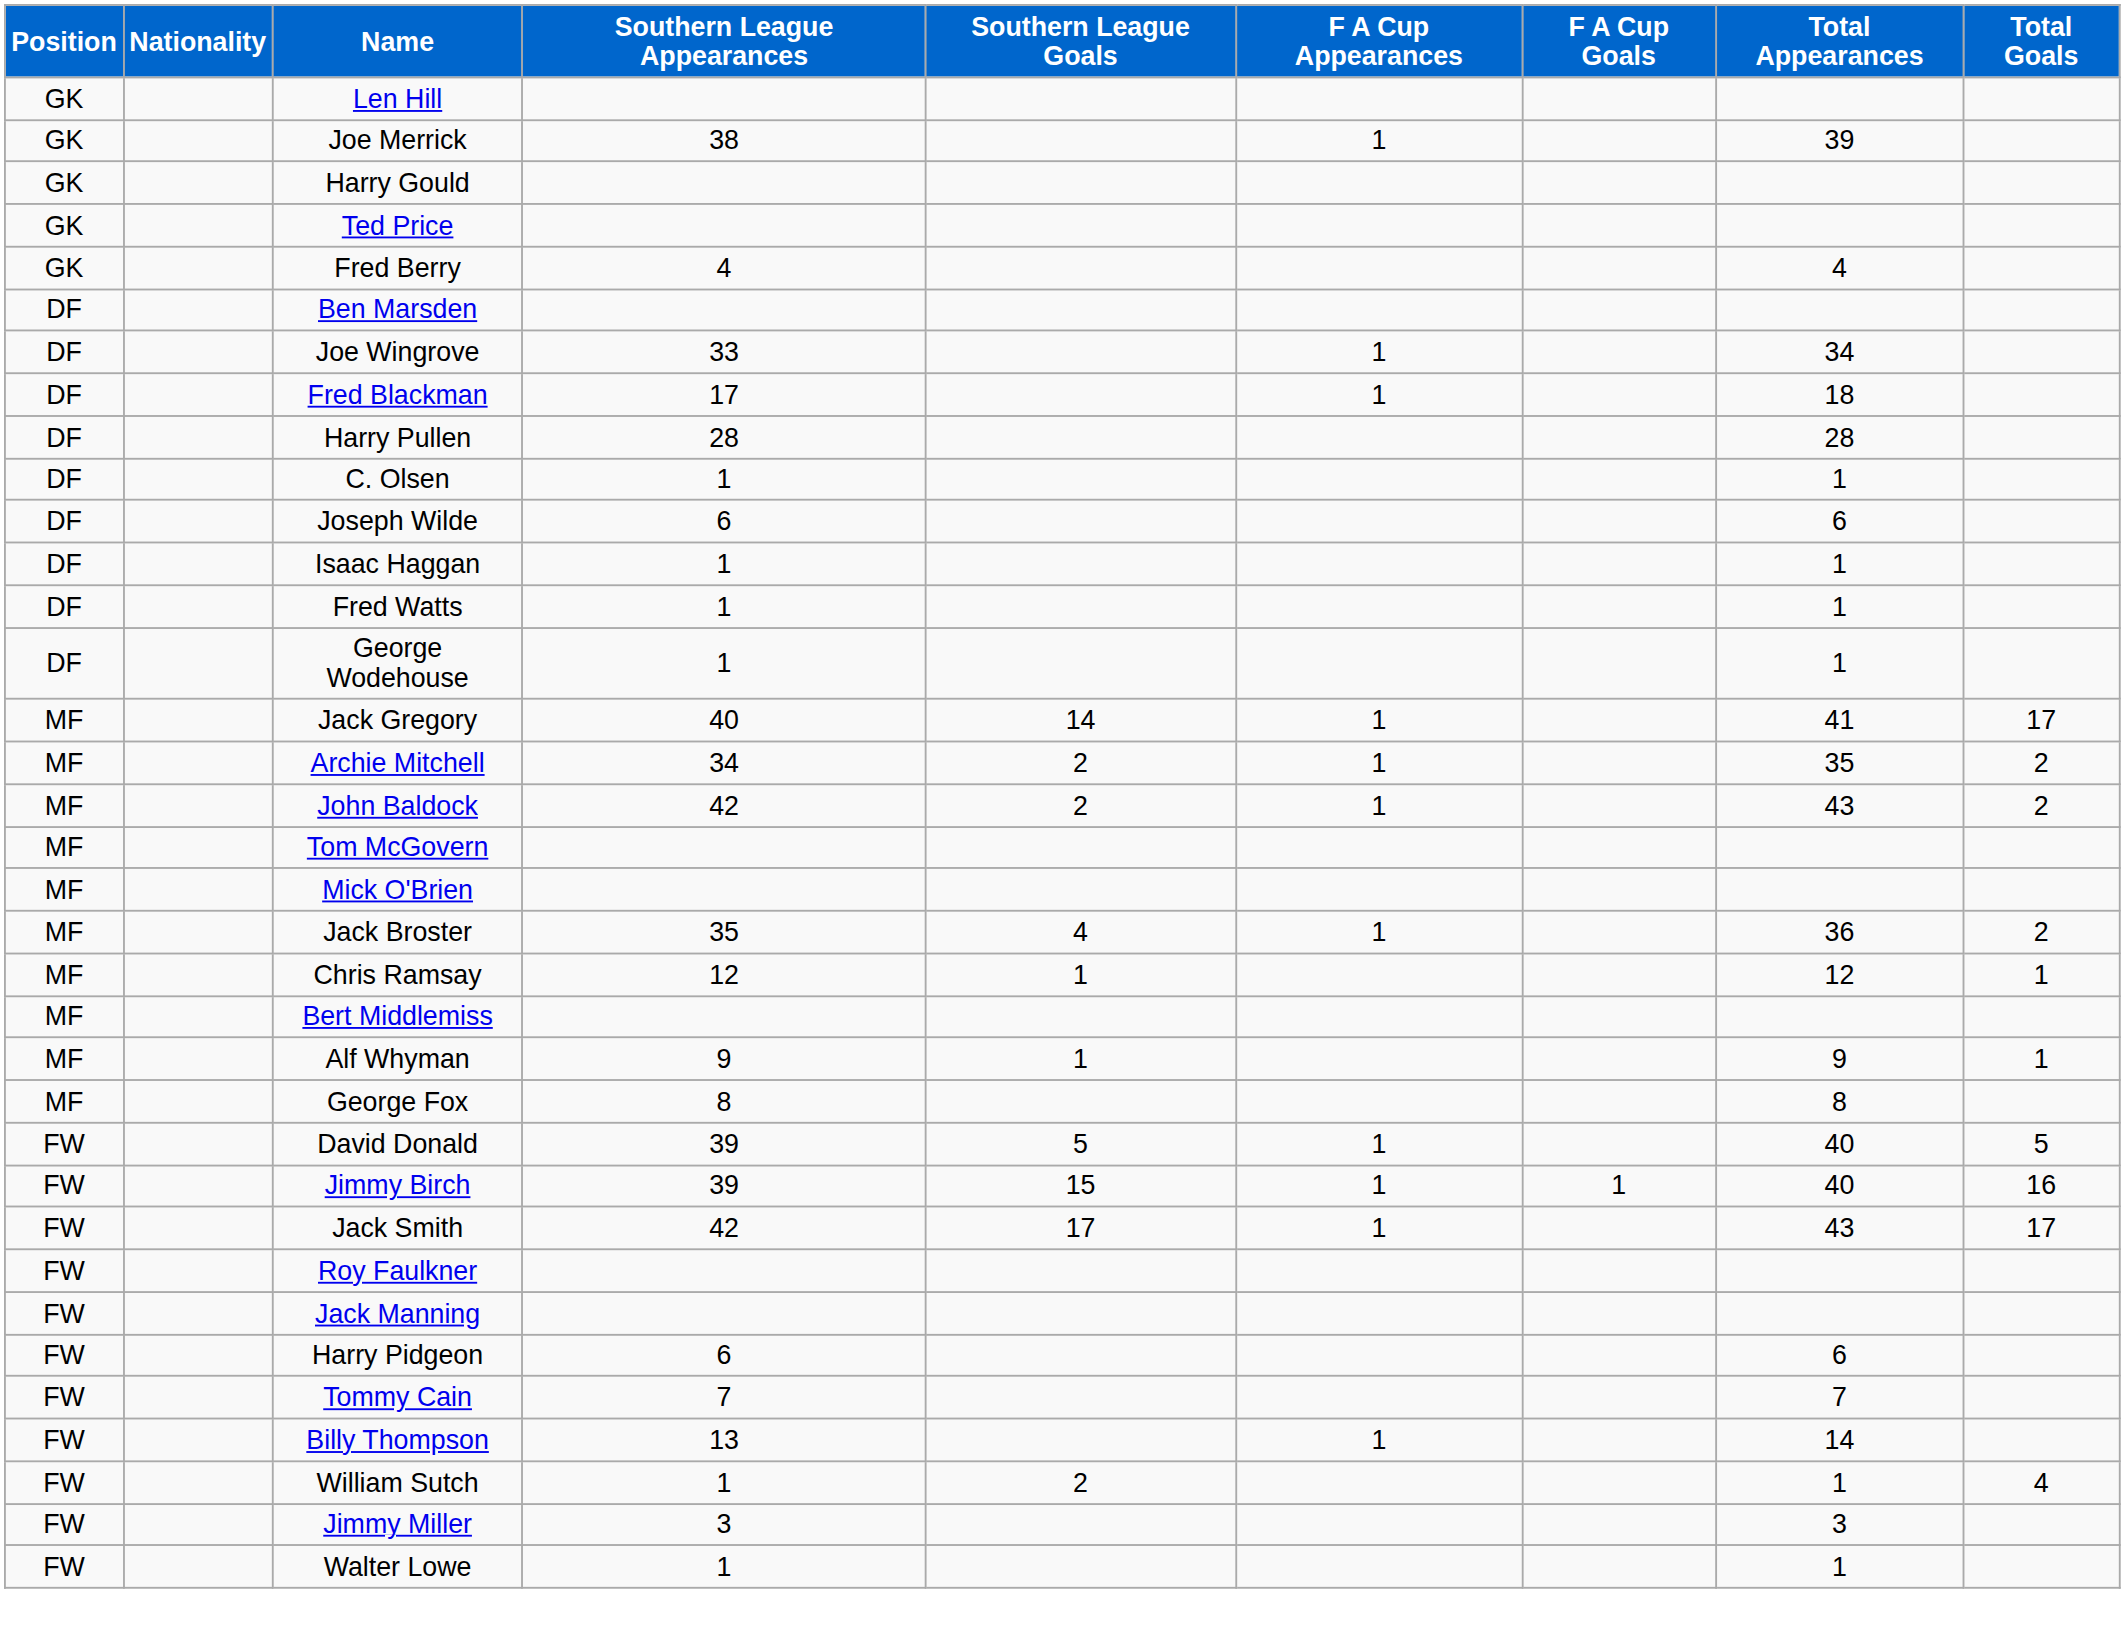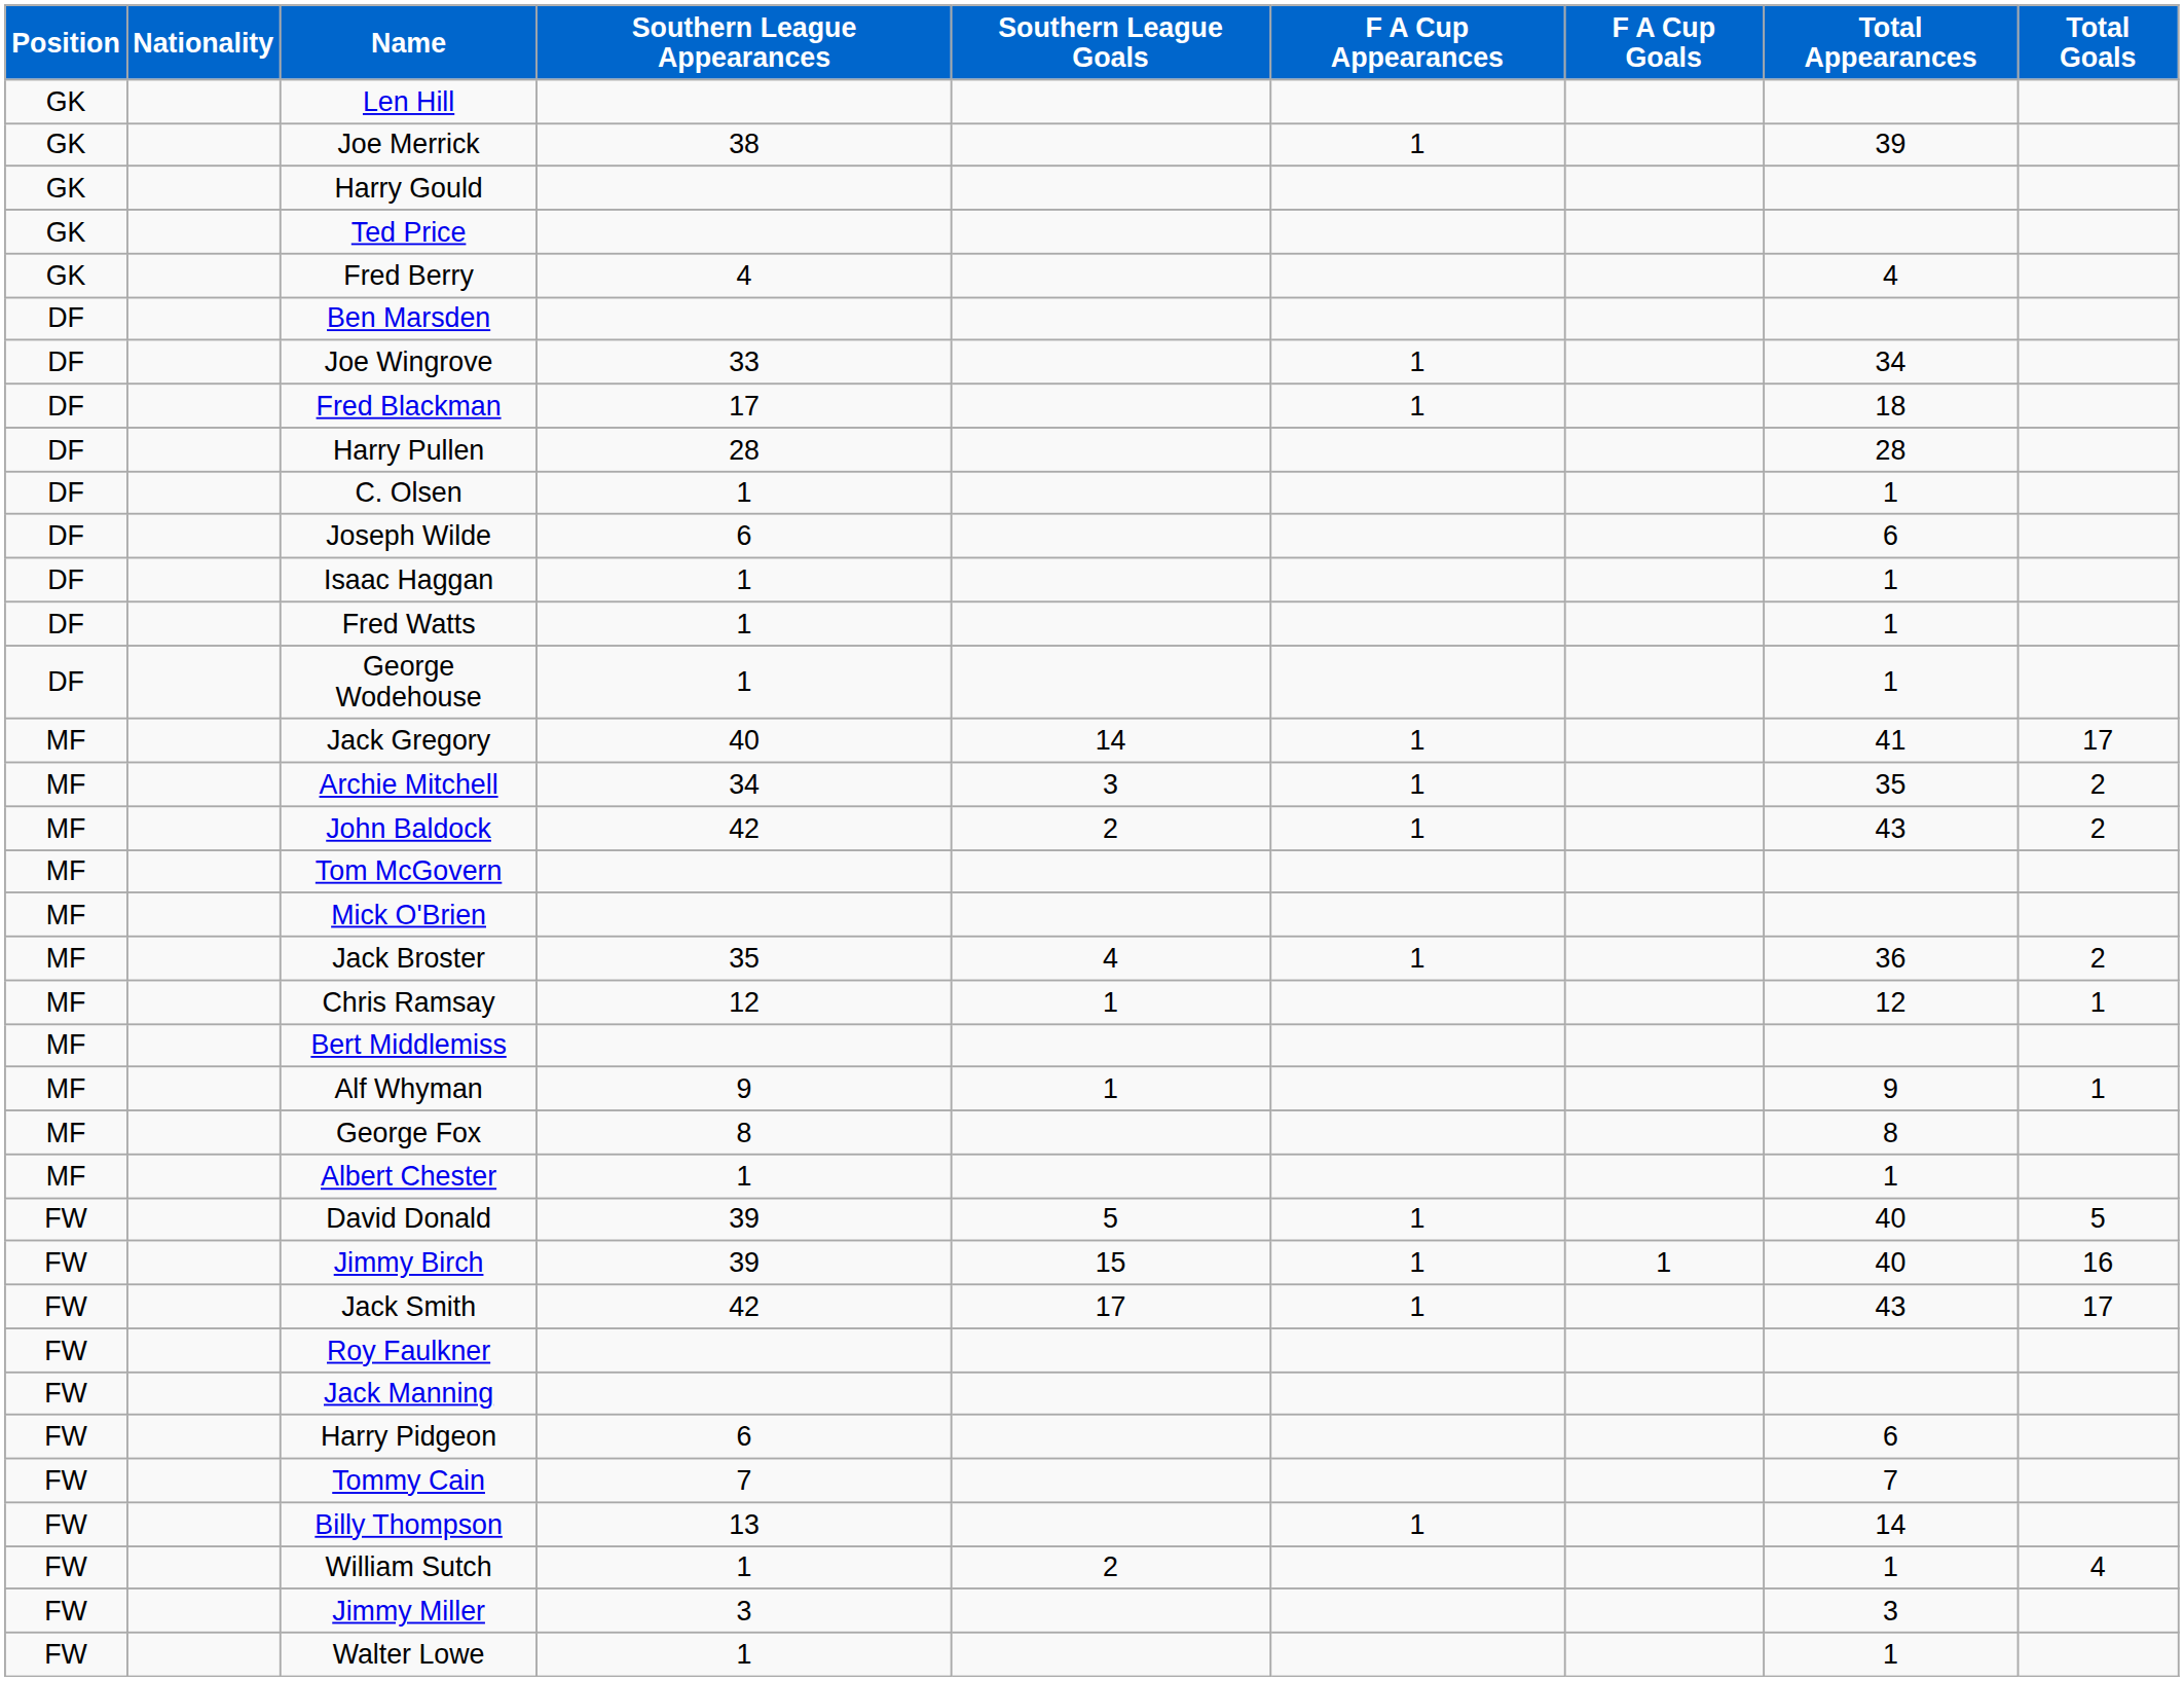 <table class="wikitable" style="text-align:center; font-size:90%; width:90%;">
 <tr>
 <th style="background:#0066CC; color:#FFFFFF; text-align:center;">Position</th>
 <th style="background:#0066CC; color:#FFFFFF; text-align:center;">Nationality</th>
 <th style="background:#0066CC; color:#FFFFFF; text-align:center;"><strong>Name</strong></th>
 <th style="background:#0066CC; color:#FFFFFF; text-align:center;"><strong>Southern League</strong> Appearances</th>
 <th style="background:#0066CC; color:#FFFFFF; text-align:center;"><strong>Southern League</strong> Goals</th>
 <th style="background:#0066CC; color:#FFFFFF; text-align:center;">F A Cup Appearances</th>
 <th style="background:#0066CC; color:#FFFFFF; text-align:center;">F A Cup Goals</th>
 <th style="background:#0066CC; color:#FFFFFF; text-align:center;">Total Appearances</th>
 <th style="background:#0066CC; color:#FFFFFF; text-align:center;">Total Goals</th>
 </tr>
 <tr>
 <td>GK</td>
 <td></td>
 <td><a href='#'>Len Hill</a></td>
 <td></td>
 <td></td>
 <td></td>
 <td></td>
 <td></td>
 <td></td>
 </tr>
 <tr>
 <td>GK</td>
 <td></td>
 <td>Joe Merrick</td>
 <td>38</td>
 <td></td>
 <td>1</td>
 <td></td>
 <td>39</td>
 <td></td>
 </tr>
 <tr>
 <td>GK</td>
 <td></td>
 <td>Harry Gould</td>
 <td></td>
 <td></td>
 <td></td>
 <td></td>
 <td></td>
 <td></td>
 </tr>
 <tr>
 <td>GK</td>
 <td></td>
 <td><a href='#'>Ted Price</a></td>
 <td></td>
 <td></td>
 <td></td>
 <td></td>
 <td></td>
 <td></td>
 </tr>
 <tr>
 <td>GK</td>
 <td></td>
 <td>Fred Berry</td>
 <td>4</td>
 <td></td>
 <td></td>
 <td></td>
 <td>4</td>
 <td></td>
 </tr>
 <tr>
 <td>DF</td>
 <td></td>
 <td><a href='#'>Ben Marsden</a></td>
 <td></td>
 <td></td>
 <td></td>
 <td></td>
 <td></td>
 <td></td>
 </tr>
 <tr>
 <td>DF</td>
 <td></td>
 <td>Joe Wingrove</td>
 <td>33</td>
 <td></td>
 <td>1</td>
 <td></td>
 <td>34</td>
 <td></td>
 </tr>
 <tr>
 <td>DF</td>
 <td></td>
 <td><a href='#'>Fred Blackman</a></td>
 <td>17</td>
 <td></td>
 <td>1</td>
 <td></td>
 <td>18</td>
 <td></td>
 </tr>
 <tr>
 <td>DF</td>
 <td></td>
 <td>Harry Pullen</td>
 <td>28</td>
 <td></td>
 <td></td>
 <td></td>
 <td>28</td>
 <td></td>
 </tr>
 <tr>
 <td>DF</td>
 <td></td>
 <td>C. Olsen</td>
 <td>1</td>
 <td></td>
 <td></td>
 <td></td>
 <td>1</td>
 <td></td>
 </tr>
 <tr>
 <td>DF</td>
 <td></td>
 <td>Joseph Wilde</td>
 <td>6</td>
 <td></td>
 <td></td>
 <td></td>
 <td>6</td>
 <td></td>
 </tr>
 <tr>
 <td>DF</td>
 <td></td>
 <td>Isaac Haggan</td>
 <td>1</td>
 <td></td>
 <td></td>
 <td></td>
 <td>1</td>
 <td></td>
 </tr>
 <tr>
 <td>DF</td>
 <td></td>
 <td>Fred Watts</td>
 <td>1</td>
 <td></td>
 <td></td>
 <td></td>
 <td>1</td>
 <td></td>
 </tr>
 <tr>
 <td>DF</td>
 <td></td>
 <td>George Wodehouse</td>
 <td>1</td>
 <td></td>
 <td></td>
 <td></td>
 <td>1</td>
 <td></td>
 </tr>
 <tr>
 <td>MF</td>
 <td></td>
 <td>Jack Gregory</td>
 <td>40</td>
 <td>14</td>
 <td>1</td>
 <td></td>
 <td>41</td>
 <td>17</td>
 </tr>
 <tr>
 <td>MF</td>
 <td></td>
 <td><a href='#'>Archie Mitchell</a></td>
 <td>34</td>
-<td>2</td>
+<td>3</td>
 <td>1</td>
 <td></td>
 <td>35</td>
 <td>2</td>
 </tr>
 <tr>
 <td>MF</td>
 <td></td>
 <td><a href='#'>John Baldock</a></td>
 <td>42</td>
 <td>2</td>
 <td>1</td>
 <td></td>
 <td>43</td>
 <td>2</td>
 </tr>
 <tr>
 <td>MF</td>
 <td></td>
 <td><a href='#'>Tom McGovern</a></td>
 <td></td>
 <td></td>
 <td></td>
 <td></td>
 <td></td>
 <td></td>
 </tr>
 <tr>
 <td>MF</td>
 <td></td>
 <td><a href='#'>Mick O'Brien</a></td>
 <td></td>
 <td></td>
 <td></td>
 <td></td>
 <td></td>
 <td></td>
 </tr>
 <tr>
 <td>MF</td>
 <td></td>
 <td>Jack Broster</td>
 <td>35</td>
 <td>4</td>
 <td>1</td>
 <td></td>
 <td>36</td>
 <td>2</td>
 </tr>
 <tr>
 <td>MF</td>
 <td></td>
 <td>Chris Ramsay</td>
 <td>12</td>
 <td>1</td>
 <td></td>
 <td></td>
 <td>12</td>
 <td>1</td>
 </tr>
 <tr>
 <td>MF</td>
 <td></td>
 <td><a href='#'>Bert Middlemiss</a></td>
 <td></td>
 <td></td>
 <td></td>
 <td></td>
 <td></td>
 <td></td>
 </tr>
 <tr>
 <td>MF</td>
 <td></td>
 <td>Alf Whyman</td>
 <td>9</td>
 <td>1</td>
 <td></td>
 <td></td>
 <td>9</td>
 <td>1</td>
 </tr>
 <tr>
 <td>MF</td>
 <td></td>
 <td>George Fox</td>
 <td>8</td>
 <td></td>
 <td></td>
 <td></td>
 <td>8</td>
+<td></td>
+</tr>
+<tr>
+<td>MF</td>
+<td></td>
+<td><a href='#'>Albert Chester</a></td>
+<td>1</td>
+<td></td>
+<td></td>
+<td></td>
+<td>1</td>
 <td></td>
 </tr>
 <tr>
 <td>FW</td>
 <td></td>
 <td>David Donald</td>
 <td>39</td>
 <td>5</td>
 <td>1</td>
 <td></td>
 <td>40</td>
 <td>5</td>
 </tr>
 <tr>
 <td>FW</td>
 <td></td>
 <td><a href='#'>Jimmy Birch</a></td>
 <td>39</td>
 <td>15</td>
 <td>1</td>
 <td>1</td>
 <td>40</td>
 <td>16</td>
 </tr>
 <tr>
 <td>FW</td>
 <td></td>
 <td>Jack Smith</td>
 <td>42</td>
 <td>17</td>
 <td>1</td>
 <td></td>
 <td>43</td>
 <td>17</td>
 </tr>
 <tr>
 <td>FW</td>
 <td></td>
 <td><a href='#'>Roy Faulkner</a></td>
 <td></td>
 <td></td>
 <td></td>
 <td></td>
 <td></td>
 <td></td>
 </tr>
 <tr>
 <td>FW</td>
 <td></td>
 <td><a href='#'>Jack Manning</a></td>
 <td></td>
 <td></td>
 <td></td>
 <td></td>
 <td></td>
 <td></td>
 </tr>
 <tr>
 <td>FW</td>
 <td></td>
 <td>Harry Pidgeon</td>
 <td>6</td>
 <td></td>
 <td></td>
 <td></td>
 <td>6</td>
 <td></td>
 </tr>
 <tr>
 <td>FW</td>
 <td></td>
 <td><a href='#'>Tommy Cain</a></td>
 <td>7</td>
 <td></td>
 <td></td>
 <td></td>
 <td>7</td>
 <td></td>
 </tr>
 <tr>
 <td>FW</td>
 <td></td>
 <td><a href='#'>Billy Thompson</a></td>
 <td>13</td>
 <td></td>
 <td>1</td>
 <td></td>
 <td>14</td>
 <td></td>
 </tr>
 <tr>
 <td>FW</td>
 <td></td>
 <td>William Sutch</td>
 <td>1</td>
 <td>2</td>
 <td></td>
 <td></td>
 <td>1</td>
 <td>4</td>
 </tr>
 <tr>
 <td>FW</td>
 <td></td>
 <td><a href='#'>Jimmy Miller</a></td>
 <td>3</td>
 <td></td>
 <td></td>
 <td></td>
 <td>3</td>
 <td></td>
 </tr>
 <tr>
 <td>FW</td>
 <td></td>
 <td>Walter Lowe</td>
 <td>1</td>
 <td></td>
 <td></td>
 <td></td>
 <td>1</td>
 <td></td>
 </tr>
 </table>
